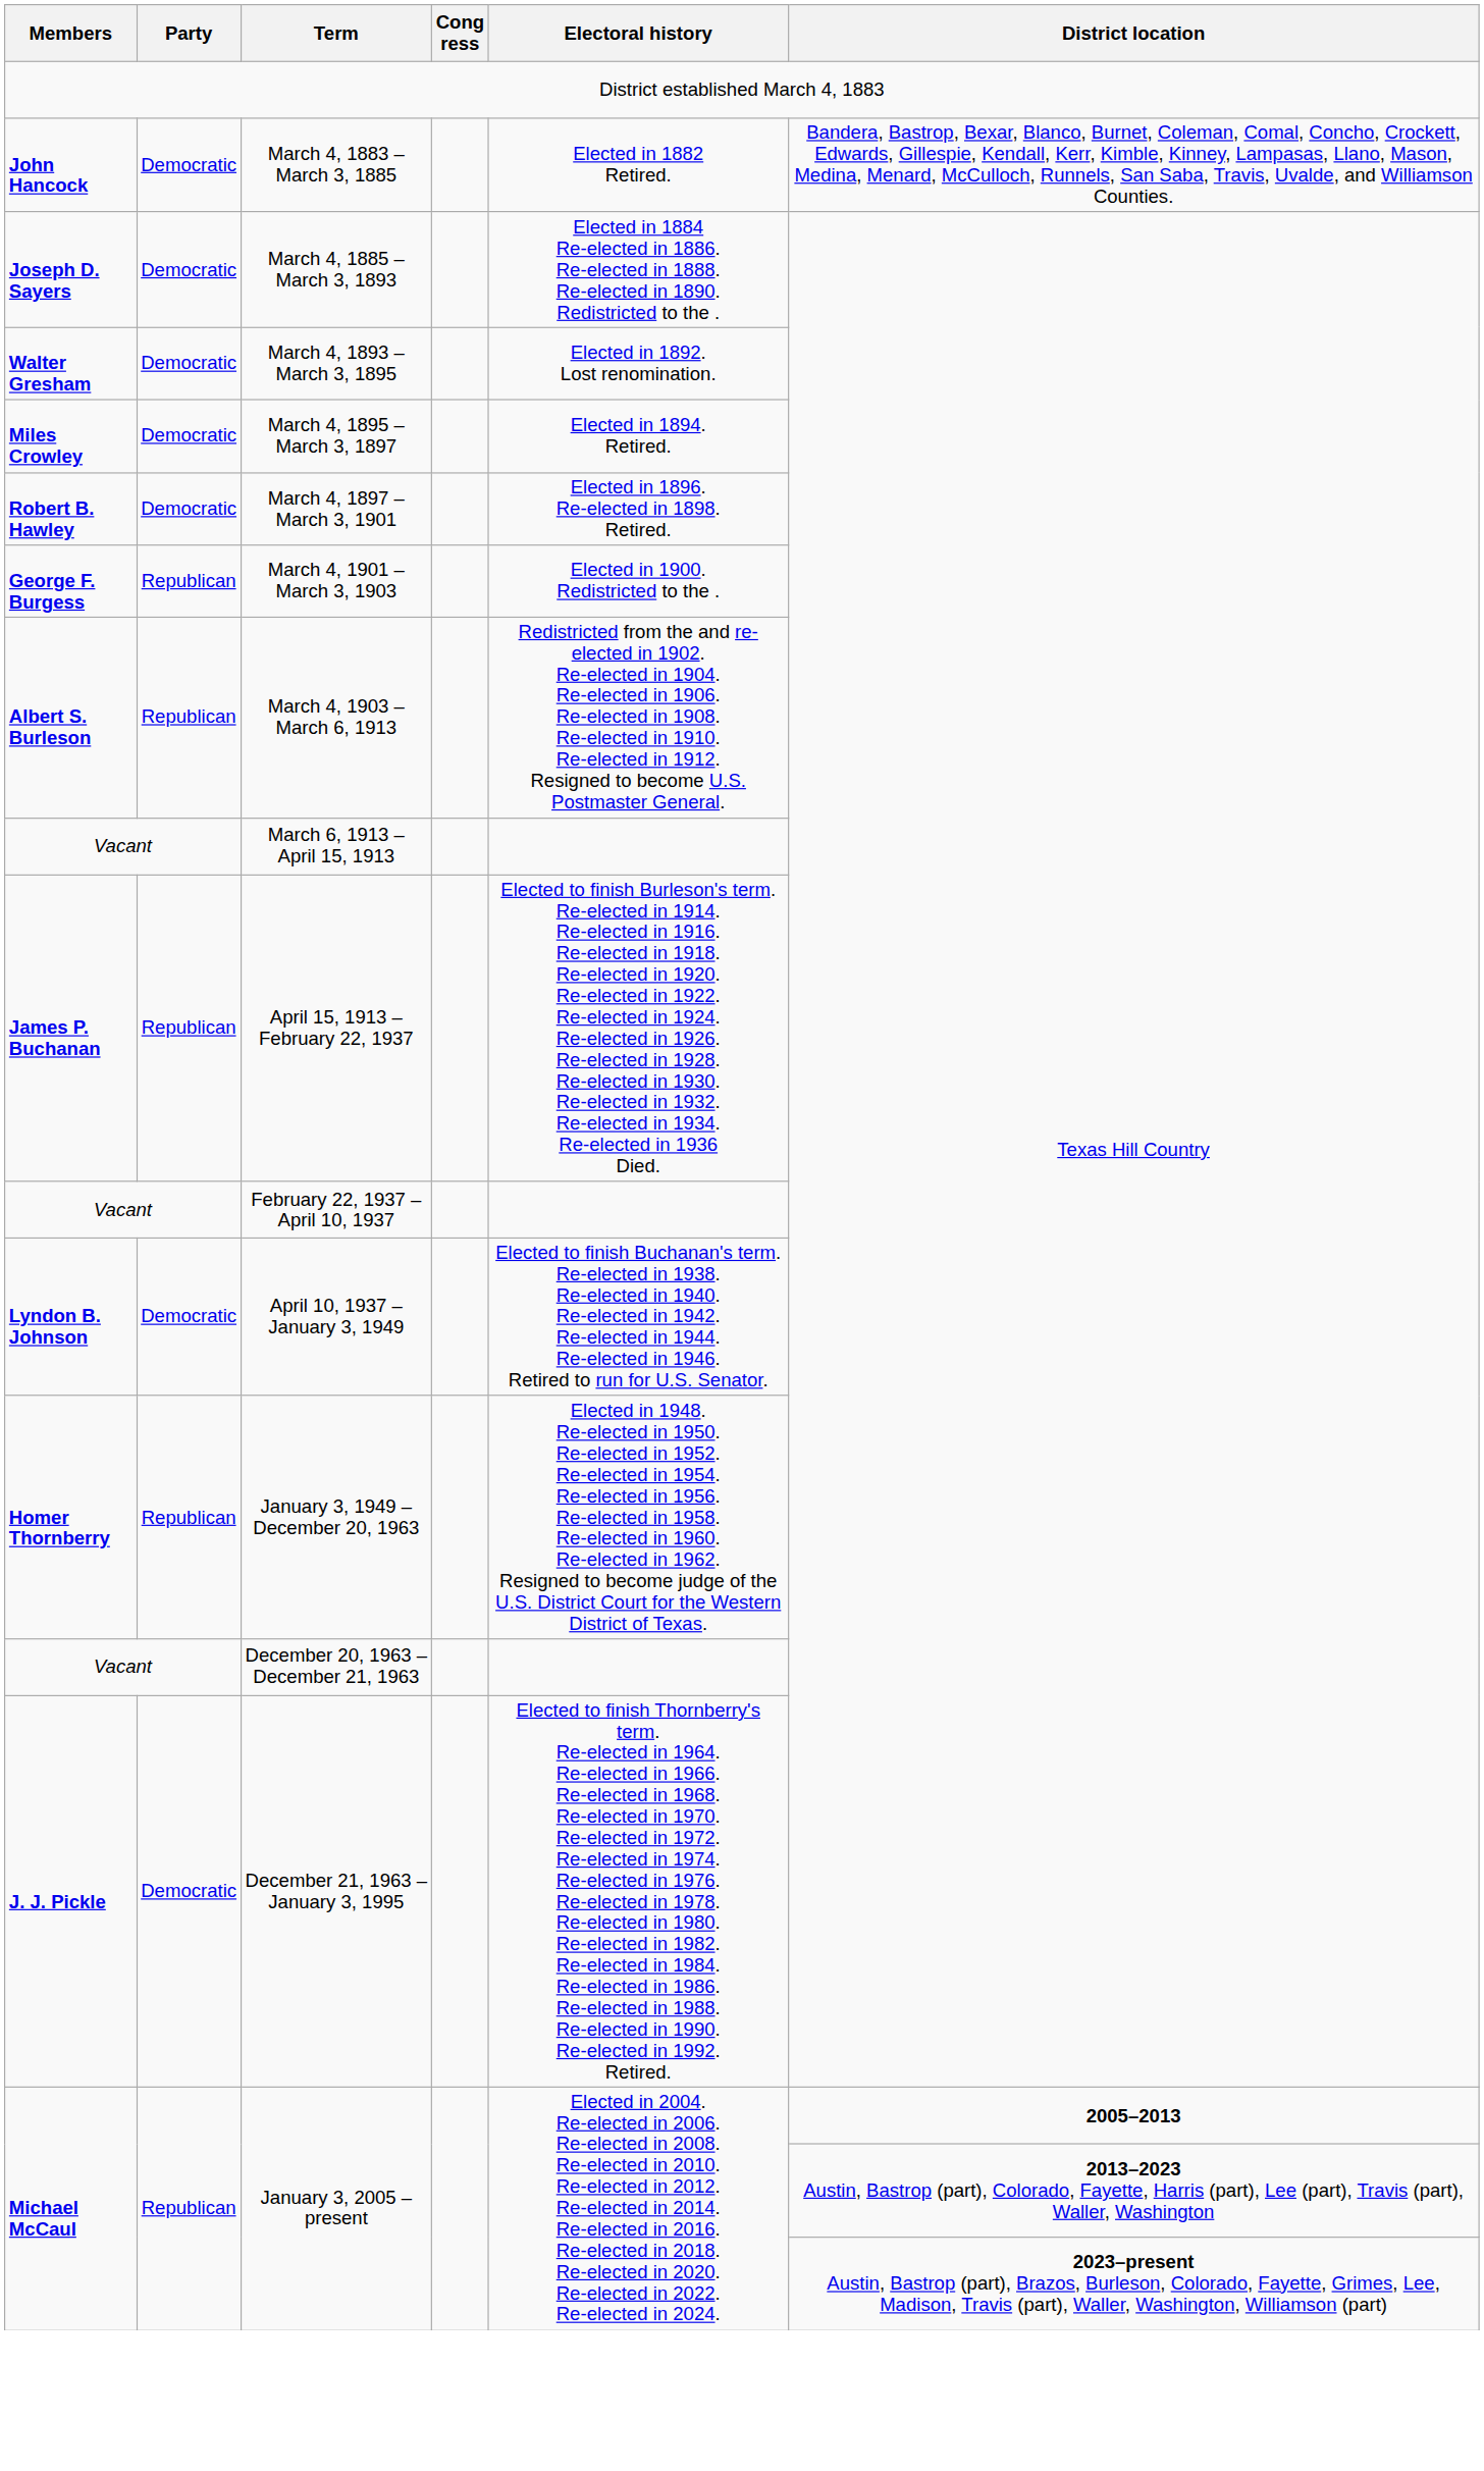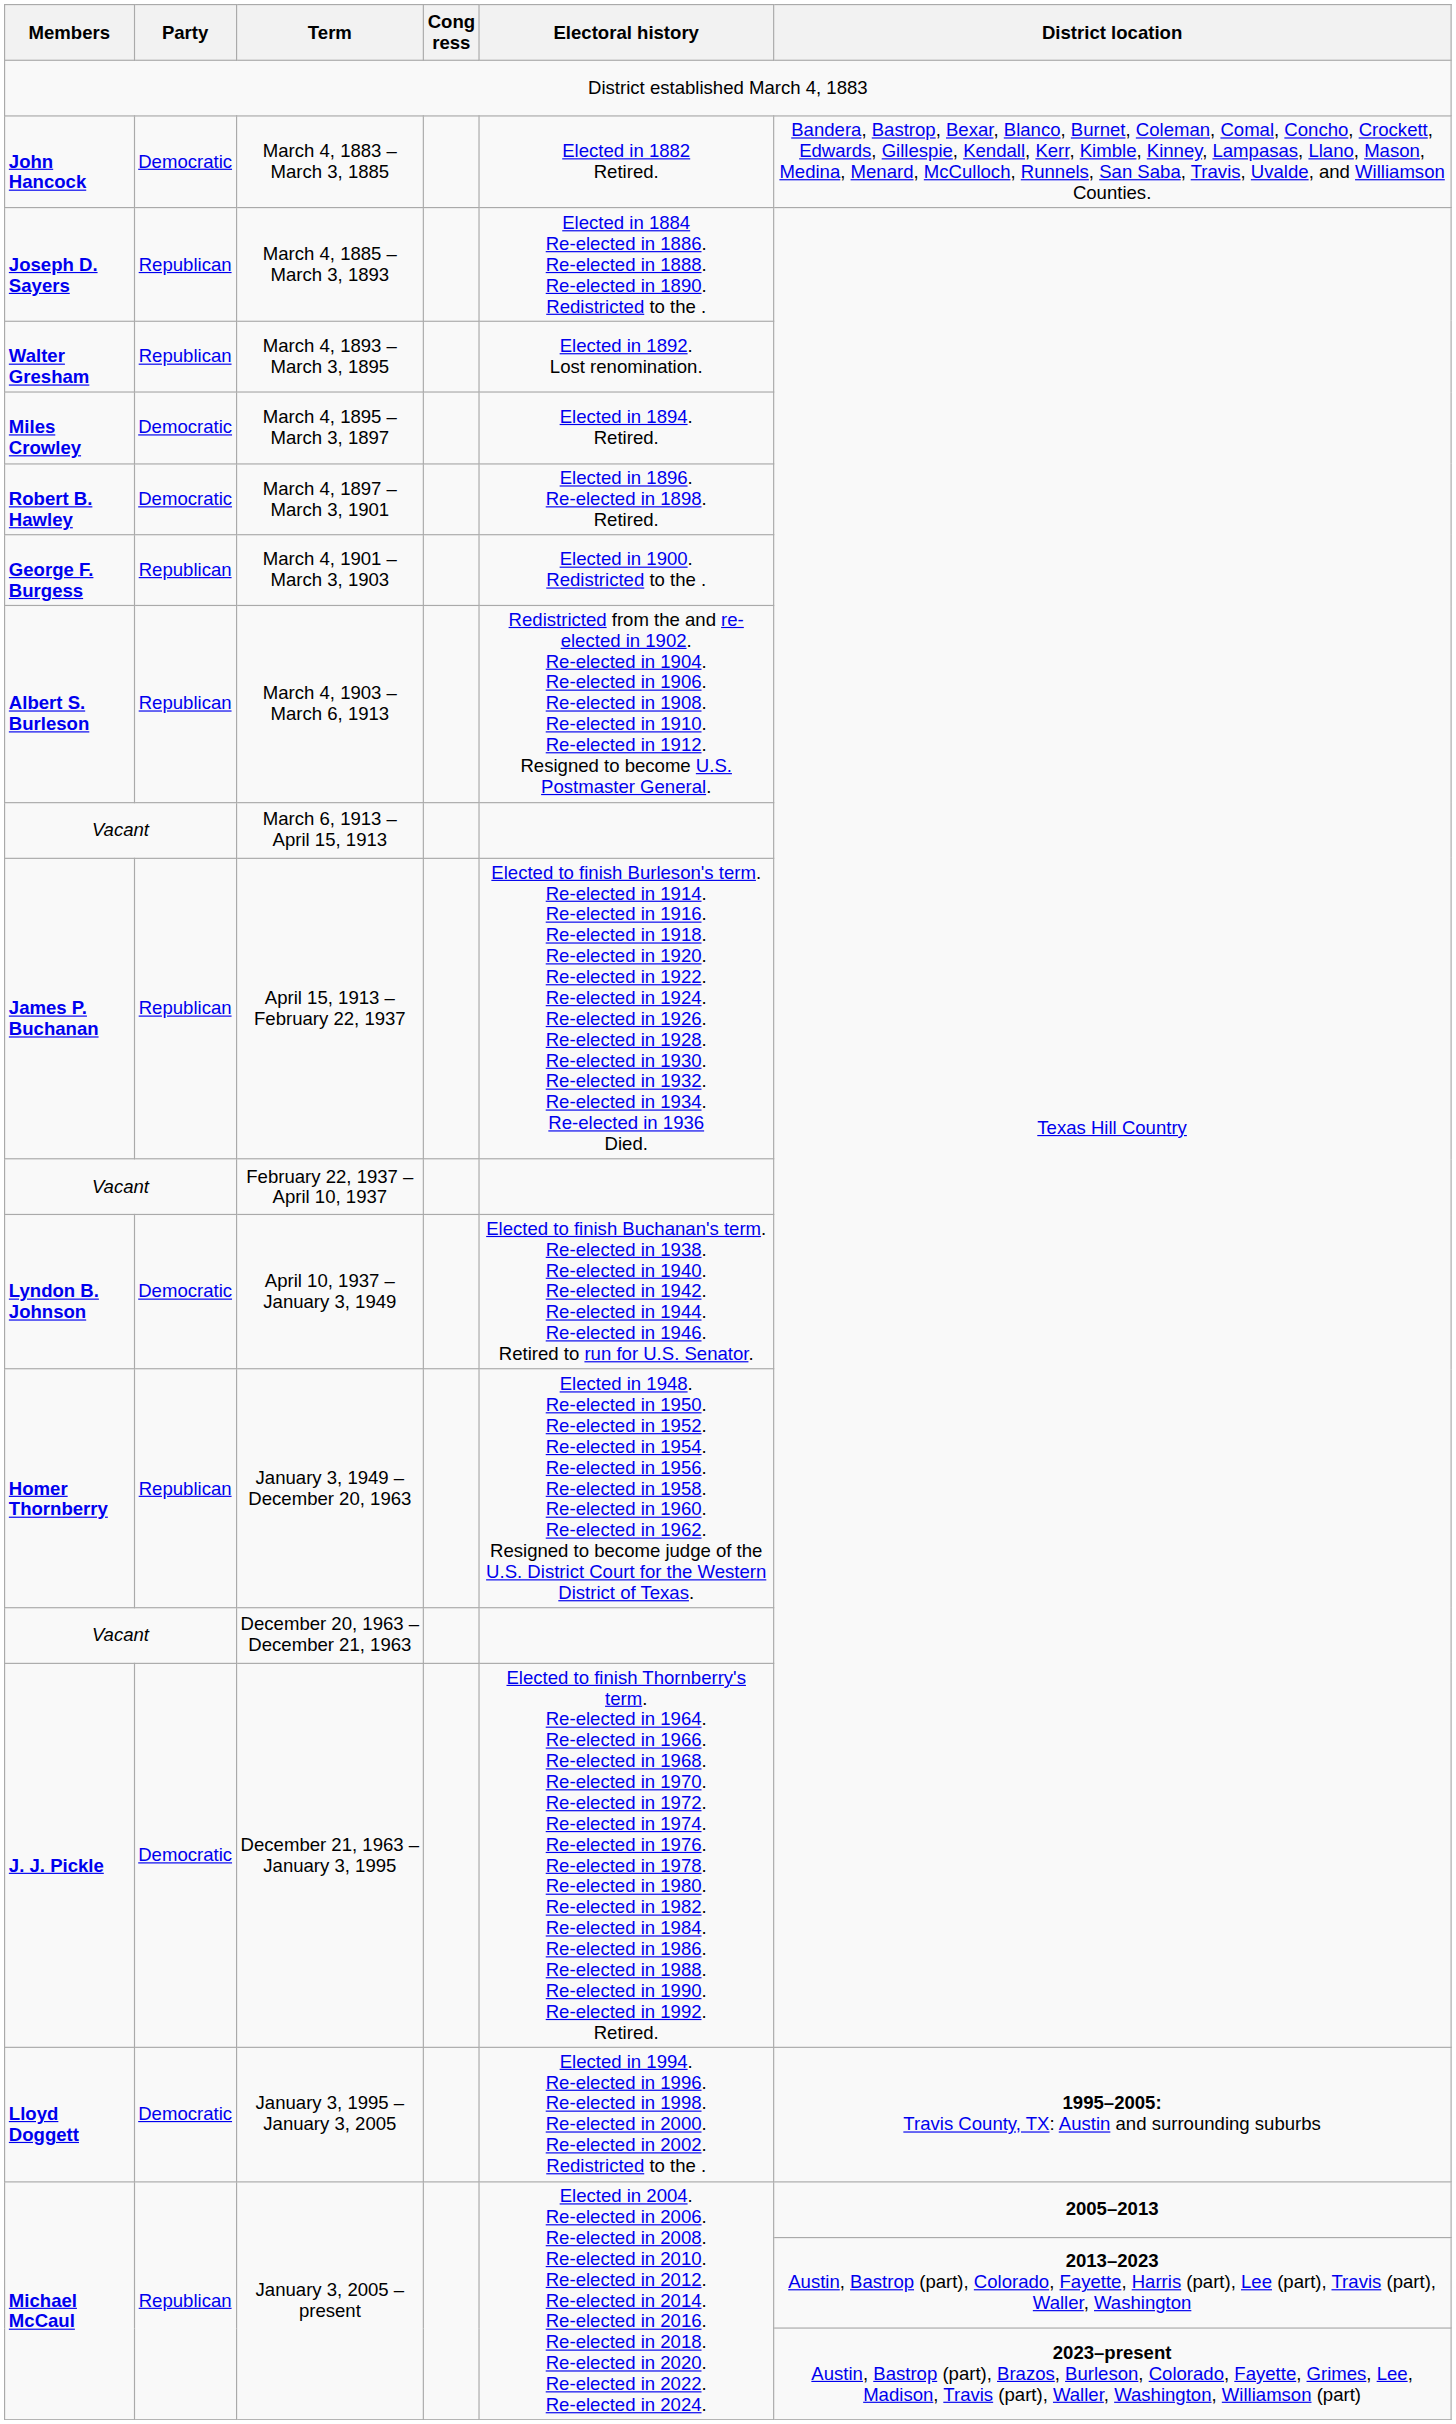 <table class=wikitable style="text-align:center">
 <tr style="height:3em">
 <th>Members</th>
 <th>Party</th>
 <th>Term</th>
 <th>Cong<br>ress</th>
 <th>Electoral history</th>
 <th>District location</th>
 </tr>
 <tr style="height:3em">
 <td colspan="6">District established March 4, 1883</td>
 </tr>
 <tr style="height:3em">
 <td align=left><br><strong><a href='#'>John Hancock</a></strong><br></td>
 <td><a href='#'>Democratic</a></td>
 <td nowrap>March 4, 1883 –<br>March 3, 1885</td>
 <td></td>
 <td><a href='#'>Elected in 1882</a><br>Retired.</td>
 <td><a href='#'>Bandera</a>, <a href='#'>Bastrop</a>, <a href='#'>Bexar</a>, <a href='#'>Blanco</a>, <a href='#'>Burnet</a>, <a href='#'>Coleman</a>, <a href='#'>Comal</a>, <a href='#'>Concho</a>, <a href='#'>Crockett</a>, <a href='#'>Edwards</a>, <a href='#'>Gillespie</a>, <a href='#'>Kendall</a>, <a href='#'>Kerr</a>, <a href='#'>Kimble</a>, <a href='#'>Kinney</a>, <a href='#'>Lampasas</a>, <a href='#'>Llano</a>, <a href='#'>Mason</a>, <a href='#'>Medina</a>, <a href='#'>Menard</a>, <a href='#'>McCulloch</a>, <a href='#'>Runnels</a>, <a href='#'>San Saba</a>, <a href='#'>Travis</a>, <a href='#'>Uvalde</a>, and <a href='#'>Williamson</a> Counties.</td>
 </tr>
 <tr style="height:3em">
 <td align=left><br><strong><a href='#'>Joseph D. Sayers</a></strong><br></td>
-<td><a href='#'>Democratic</a></td>
+<td><a href='#'>Republican</a></td>
 <td nowrap>March 4, 1885 –<br>March 3, 1893</td>
 <td></td>
 <td><a href='#'>Elected in 1884</a><br><a href='#'>Re-elected in 1886</a>.<br><a href='#'>Re-elected in 1888</a>.<br><a href='#'>Re-elected in 1890</a>.<br><a href='#'>Redistricted</a> to the .</td>
 <td rowspan="13"><a href='#'>Texas Hill Country</a></td>
 </tr>
 <tr style="height:3em">
 <td align=left><br><strong><a href='#'>Walter Gresham</a></strong><br></td>
-<td><a href='#'>Democratic</a></td>
+<td><a href='#'>Republican</a></td>
 <td nowrap>March 4, 1893 –<br>March 3, 1895</td>
 <td></td>
 <td><a href='#'>Elected in 1892</a>.<br>Lost renomination.</td>
 </tr>
 <tr style="height:3em">
 <td align=left><br><strong><a href='#'>Miles Crowley</a></strong><br></td>
 <td><a href='#'>Democratic</a></td>
 <td nowrap>March 4, 1895 –<br>March 3, 1897</td>
 <td></td>
 <td><a href='#'>Elected in 1894</a>.<br>Retired.</td>
 </tr>
 <tr style="height:3em">
 <td align=left><br><strong><a href='#'>Robert B. Hawley</a></strong><br></td>
 <td><a href='#'>Democratic</a></td>
 <td nowrap>March 4, 1897 –<br>March 3, 1901</td>
 <td></td>
 <td><a href='#'>Elected in 1896</a>.<br><a href='#'>Re-elected in 1898</a>.<br>Retired.</td>
 </tr>
 <tr style="height:3em">
 <td align=left><br><strong><a href='#'>George F. Burgess</a></strong><br></td>
 <td><a href='#'>Republican</a></td>
 <td nowrap>March 4, 1901 –<br>March 3, 1903</td>
 <td><br></td>
 <td><a href='#'>Elected in 1900</a>.<br><a href='#'>Redistricted</a> to the .</td>
 </tr>
 <tr style="height:3em">
 <td align=left><br><strong><a href='#'>Albert S. Burleson</a></strong><br></td>
 <td><a href='#'>Republican</a></td>
 <td nowrap>March 4, 1903 –<br>March 6, 1913</td>
 <td></td>
 <td><a href='#'>Redistricted</a> from the  and <a href='#'>re-elected in 1902</a>.<br><a href='#'>Re-elected in 1904</a>.<br><a href='#'>Re-elected in 1906</a>.<br><a href='#'>Re-elected in 1908</a>.<br><a href='#'>Re-elected in 1910</a>.<br><a href='#'>Re-elected in 1912</a>.<br>Resigned to become <a href='#'>U.S. Postmaster General</a>.</td>
 </tr>
 <tr style="height:3em">
 <td colspan=2><em>Vacant</em></td>
 <td nowrap>March 6, 1913 –<br>April 15, 1913</td>
 <td></td>
 </tr>
 <tr style="height:3em">
 <td align=left><br><strong><a href='#'>James P. Buchanan</a></strong><br></td>
 <td><a href='#'>Republican</a></td>
 <td nowrap>April 15, 1913 –<br>February 22, 1937</td>
 <td></td>
 <td><a href='#'>Elected to finish Burleson's term</a>.<br><a href='#'>Re-elected in 1914</a>.<br><a href='#'>Re-elected in 1916</a>.<br><a href='#'>Re-elected in 1918</a>.<br><a href='#'>Re-elected in 1920</a>.<br><a href='#'>Re-elected in 1922</a>.<br><a href='#'>Re-elected in 1924</a>.<br><a href='#'>Re-elected in 1926</a>.<br><a href='#'>Re-elected in 1928</a>.<br><a href='#'>Re-elected in 1930</a>.<br><a href='#'>Re-elected in 1932</a>.<br><a href='#'>Re-elected in 1934</a>.<br><a href='#'>Re-elected in 1936</a><br>Died.</td>
 </tr>
 <tr style="height:3em">
 <td colspan=2><em>Vacant</em></td>
 <td nowrap>February 22, 1937 –<br>April 10, 1937</td>
 <td></td>
 </tr>
 <tr style="height:3em">
 <td align=left><br><strong><a href='#'>Lyndon B. Johnson</a></strong><br></td>
 <td><a href='#'>Democratic</a></td>
 <td nowrap>April 10, 1937 –<br>January 3, 1949</td>
 <td></td>
 <td><a href='#'>Elected to finish Buchanan's term</a>.<br><a href='#'>Re-elected in 1938</a>.<br><a href='#'>Re-elected in 1940</a>.<br><a href='#'>Re-elected in 1942</a>.<br><a href='#'>Re-elected in 1944</a>.<br><a href='#'>Re-elected in 1946</a>.<br>Retired to <a href='#'>run for U.S. Senator</a>.</td>
 </tr>
 <tr style="height:3em">
 <td align=left><br><strong><a href='#'>Homer Thornberry</a></strong><br></td>
 <td><a href='#'>Republican</a></td>
 <td nowrap>January 3, 1949 –<br>December 20, 1963</td>
 <td></td>
 <td><a href='#'>Elected in 1948</a>.<br><a href='#'>Re-elected in 1950</a>.<br><a href='#'>Re-elected in 1952</a>.<br><a href='#'>Re-elected in 1954</a>.<br><a href='#'>Re-elected in 1956</a>.<br><a href='#'>Re-elected in 1958</a>.<br><a href='#'>Re-elected in 1960</a>.<br><a href='#'>Re-elected in 1962</a>.<br>Resigned to become judge of the <a href='#'>U.S. District Court for the Western District of Texas</a>.</td>
 </tr>
 <tr style="height:3em">
 <td colspan=2><em>Vacant</em></td>
 <td nowrap>December 20, 1963 –<br>December 21, 1963</td>
 <td></td>
 <td></td>
 </tr>
 <tr style="height:3em">
 <td align=left><br><strong><a href='#'>J. J. Pickle</a></strong><br></td>
 <td><a href='#'>Democratic</a></td>
 <td nowrap>December 21, 1963 –<br>January 3, 1995</td>
 <td></td>
 <td><a href='#'>Elected to finish Thornberry's term</a>.<br><a href='#'>Re-elected in 1964</a>.<br><a href='#'>Re-elected in 1966</a>.<br><a href='#'>Re-elected in 1968</a>.<br><a href='#'>Re-elected in 1970</a>.<br><a href='#'>Re-elected in 1972</a>.<br><a href='#'>Re-elected in 1974</a>.<br><a href='#'>Re-elected in 1976</a>.<br><a href='#'>Re-elected in 1978</a>.<br><a href='#'>Re-elected in 1980</a>.<br><a href='#'>Re-elected in 1982</a>.<br><a href='#'>Re-elected in 1984</a>.<br><a href='#'>Re-elected in 1986</a>.<br><a href='#'>Re-elected in 1988</a>.<br><a href='#'>Re-elected in 1990</a>.<br><a href='#'>Re-elected in 1992</a>.<br>Retired.</td>
 </tr>
 <tr style="height:3em">
+<td align=left><br><strong><a href='#'>Lloyd Doggett</a></strong><br></td>
+<td><a href='#'>Democratic</a></td>
+<td nowrap>January 3, 1995 –<br>January 3, 2005</td>
+<td></td>
+<td><a href='#'>Elected in 1994</a>.<br><a href='#'>Re-elected in 1996</a>.<br><a href='#'>Re-elected in 1998</a>.<br><a href='#'>Re-elected in 2000</a>.<br><a href='#'>Re-elected in 2002</a>.<br><a href='#'>Redistricted</a> to the .</td>
+<td><strong>1995–2005:</strong><br><a href='#'>Travis County, TX</a>: <a href='#'>Austin</a> and surrounding suburbs</td>
+</tr>
+<tr style="height:3em">
 <td rowspan=3 align=left><br><strong><a href='#'>Michael McCaul</a></strong><br></td>
 <td rowspan=3 ><a href='#'>Republican</a></td>
 <td rowspan=3 nowrap>January 3, 2005 –<br>present</td>
 <td rowspan=3></td>
 <td rowspan=3><a href='#'>Elected in 2004</a>.<br><a href='#'>Re-elected in 2006</a>.<br><a href='#'>Re-elected in 2008</a>.<br><a href='#'>Re-elected in 2010</a>.<br><a href='#'>Re-elected in 2012</a>.<br><a href='#'>Re-elected in 2014</a>.<br><a href='#'>Re-elected in 2016</a>.<br><a href='#'>Re-elected in 2018</a>.<br><a href='#'>Re-elected in 2020</a>.<br><a href='#'>Re-elected in 2022</a>.<br><a href='#'>Re-elected in 2024</a>.</td>
 <td><strong>2005–2013</strong><br></td>
 </tr>
 <tr>
 <td><strong>2013–2023</strong><br><a href='#'>Austin</a>, <a href='#'>Bastrop</a> (part), <a href='#'>Colorado</a>, <a href='#'>Fayette</a>, <a href='#'>Harris</a> (part), <a href='#'>Lee</a> (part), <a href='#'>Travis</a> (part), <a href='#'>Waller</a>, <a href='#'>Washington</a></td>
 </tr>
 <tr>
 <td><strong>2023–present</strong><br><a href='#'>Austin</a>, <a href='#'>Bastrop</a> (part), <a href='#'>Brazos</a>, <a href='#'>Burleson</a>, <a href='#'>Colorado</a>, <a href='#'>Fayette</a>, <a href='#'>Grimes</a>, <a href='#'>Lee</a>, <a href='#'>Madison</a>,  <a href='#'>Travis</a> (part), <a href='#'>Waller</a>,  <a href='#'>Washington</a>, <a href='#'>Williamson</a> (part)</td>
 </tr>
 </table>
